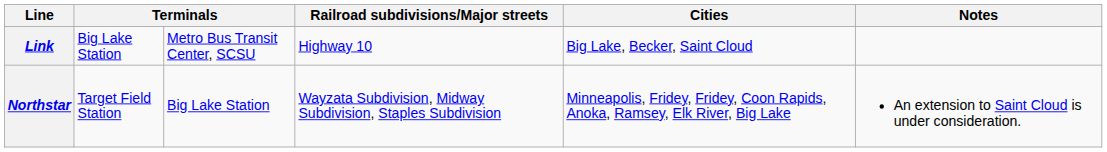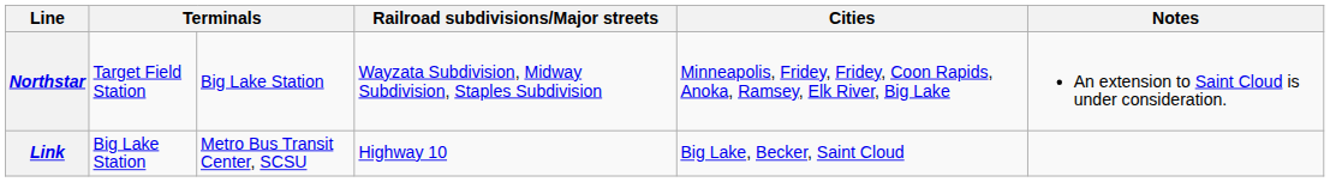 <table class=wikitable>
 <tr>
 <th>Line</th>
 <th colspan=2>Terminals</th>
 <th>Railroad subdivisions/Major streets</th>
 <th>Cities</th>
 <th>Notes</th>
 </tr>
 <tr>
+<th><em><a href='#'>Northstar</a></em></th>
+<td><a href='#'>Target Field Station</a></td>
+<td><a href='#'>Big Lake Station</a></td>
+<td><a href='#'>Wayzata Subdivision</a>, <a href='#'>Midway Subdivision</a>, <a href='#'>Staples Subdivision</a></td>
+<td><a href='#'>Minneapolis</a>, <a href='#'>Fridey</a>, <a href='#'>Fridey</a>, <a href='#'>Coon Rapids</a>, <a href='#'>Anoka</a>, <a href='#'>Ramsey</a>, <a href='#'>Elk River</a>, <a href='#'>Big Lake</a></td>
+<td><br><ul><li>An extension to <a href='#'>Saint Cloud</a> is under consideration.</li></ul></td>
+</tr>
+<tr>
 <th><em><a href='#'>Link</a></em></th>
 <td><a href='#'>Big Lake Station</a></td>
 <td><a href='#'>Metro Bus Transit Center</a>, <a href='#'>SCSU</a></td>
 <td><a href='#'>Highway 10</a></td>
 <td><a href='#'>Big Lake</a>, <a href='#'>Becker</a>, <a href='#'>Saint Cloud</a></td>
 <td></td>
 </tr>
-<tr>
-<th><em><a href='#'>Northstar</a></em></th>
-<td><a href='#'>Target Field Station</a></td>
-<td><a href='#'>Big Lake Station</a></td>
-<td><a href='#'>Wayzata Subdivision</a>, <a href='#'>Midway Subdivision</a>, <a href='#'>Staples Subdivision</a></td>
-<td><a href='#'>Minneapolis</a>, <a href='#'>Fridey</a>, <a href='#'>Fridey</a>, <a href='#'>Coon Rapids</a>, <a href='#'>Anoka</a>, <a href='#'>Ramsey</a>, <a href='#'>Elk River</a>, <a href='#'>Big Lake</a></td>
-<td><br><ul><li>An extension to <a href='#'>Saint Cloud</a> is under consideration.</li></ul></td>
-</tr>
 </table>
